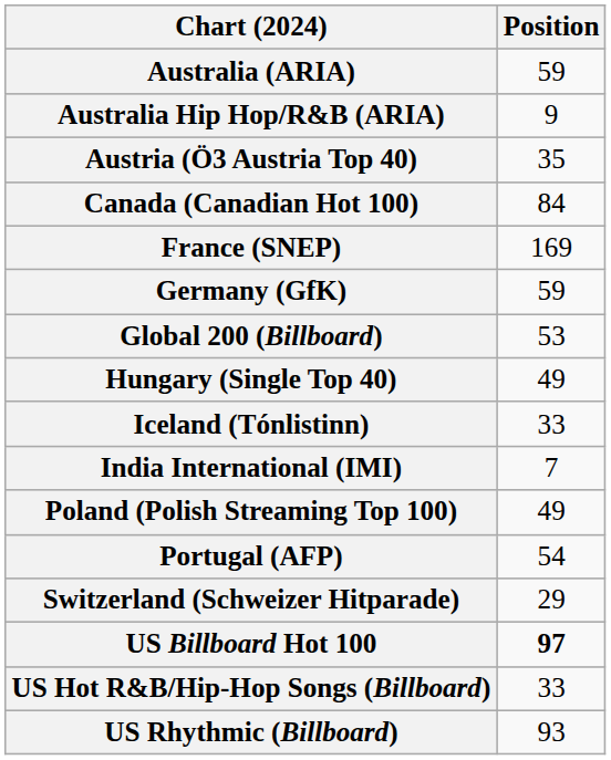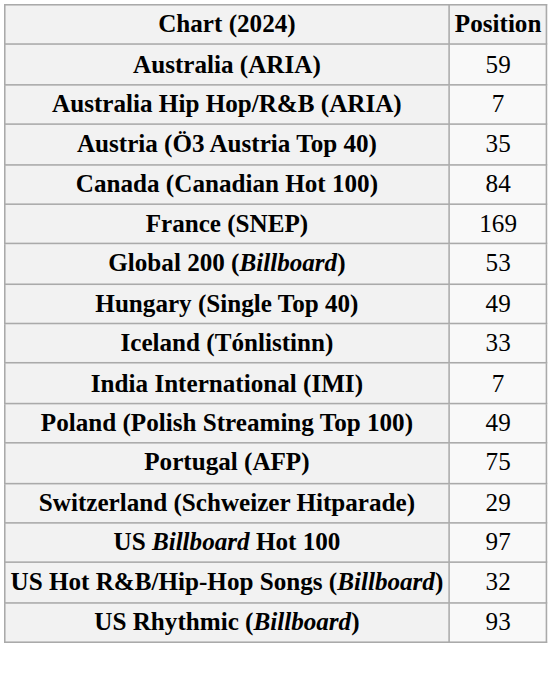 <table class="wikitable sortable plainrowheaders" style="text-align:center">
 <tr>
 <th scope="col">Chart (2024)</th>
 <th scope="col">Position</th>
 </tr>
 <tr>
 <th scope="row">Australia (ARIA)</th>
 <td>59</td>
 </tr>
 <tr>
 <th scope="row">Australia Hip Hop/R&B (ARIA)</th>
-<td>9</td>
+<td>7</td>
 </tr>
 <tr>
 <th scope="row">Austria (Ö3 Austria Top 40)</th>
 <td>35</td>
 </tr>
 <tr>
 <th scope="row">Canada (Canadian Hot 100)</th>
 <td>84</td>
 </tr>
 <tr>
 <th scope="row">France (SNEP)</th>
 <td>169</td>
-</tr>
-<tr>
-<th scope="row">Germany (GfK)</th>
-<td>59</td>
 </tr>
 <tr>
 <th scope="row">Global 200 (<em>Billboard</em>)</th>
 <td>53</td>
 </tr>
 <tr>
 <th scope="row">Hungary (Single Top 40)</th>
 <td>49</td>
 </tr>
 <tr>
 <th scope="row">Iceland (Tónlistinn)</th>
 <td>33</td>
 </tr>
 <tr>
 <th scope="row">India International (IMI)</th>
 <td>7</td>
 </tr>
 <tr>
 <th scope="row">Poland (Polish Streaming Top 100)</th>
 <td>49</td>
 </tr>
 <tr>
 <th scope="row">Portugal (AFP)</th>
-<td>54</td>
+<td>75</td>
 </tr>
 <tr>
 <th scope="row">Switzerland (Schweizer Hitparade)</th>
 <td>29</td>
 </tr>
 <tr>
 <th scope="row">US <em>Billboard</em> Hot 100</th>
-<td><strong>97</strong></td>
+<td>97</td>
 </tr>
 <tr>
 <th scope="row">US Hot R&B/Hip-Hop Songs (<em>Billboard</em>)</th>
-<td>33</td>
+<td>32</td>
 </tr>
 <tr>
 <th scope="row">US Rhythmic (<em>Billboard</em>)</th>
 <td>93</td>
 </tr>
 </table>
